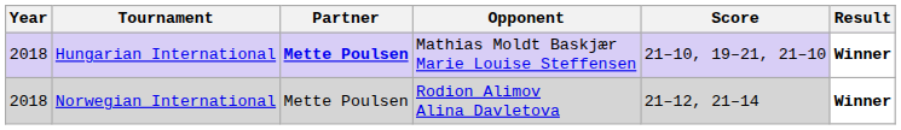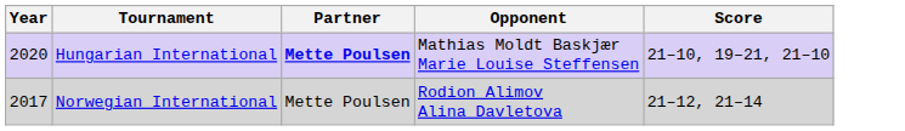 <table class="sortable wikitable" style="font-size: 90%;">
 <tr>
 <th>Year</th>
 <th>Tournament</th>
 <th>Partner</th>
 <th>Opponent</th>
 <th>Score</th>
-<th>Result</th>
 </tr>
 <tr style="background:#D8CEF6">
-<td align="center">2018</td>
+<td align="center">2020</td>
 <td align="left"><a href='#'>Hungarian International</a></td>
 <td align="left"><strong> <a href='#'>Mette Poulsen</a></strong></td>
 <td align="left"> Mathias Moldt Baskjær<br> <a href='#'>Marie Louise Steffensen</a></td>
 <td align="left">21–10, 19–21, 21–10</td>
-<td style="text-align:left; background:white"> <strong>Winner</strong></td>
 </tr>
 <tr style="background:#D5D5D5">
-<td align="center">2018</td>
+<td align="center">2017</td>
 <td align="left"><a href='#'>Norwegian International</a></td>
 <td align="left"> Mette Poulsen</td>
 <td align="left"> <a href='#'>Rodion Alimov</a><br> <a href='#'>Alina Davletova</a></td>
 <td align="left">21–12, 21–14</td>
-<td style="text-align:left; background:white"> <strong>Winner</strong></td>
 </tr>
 </table>
